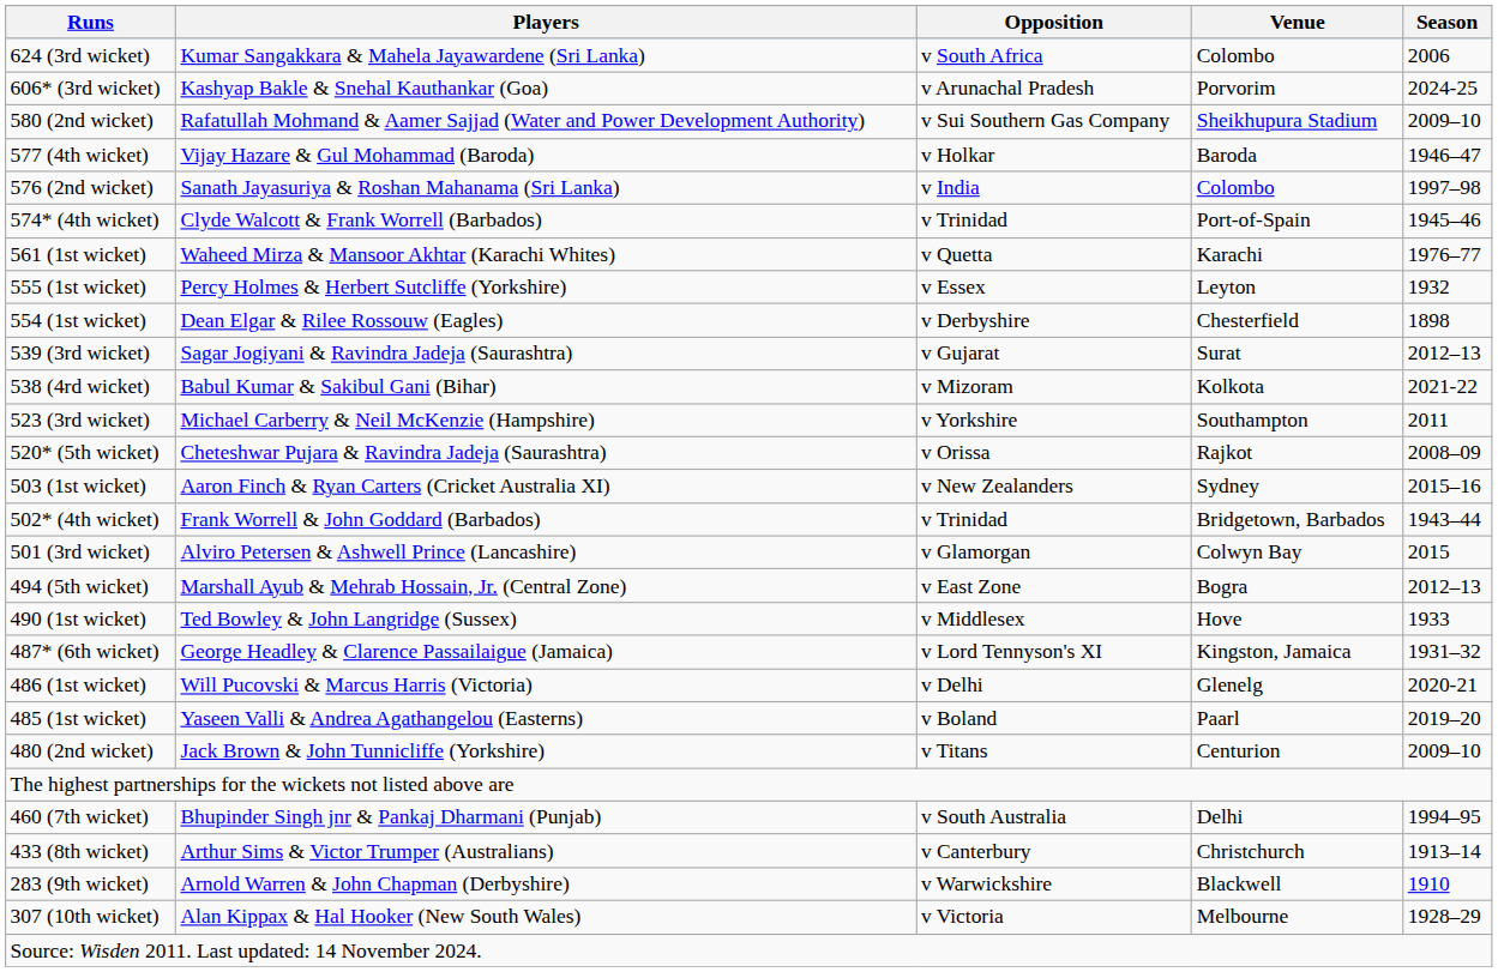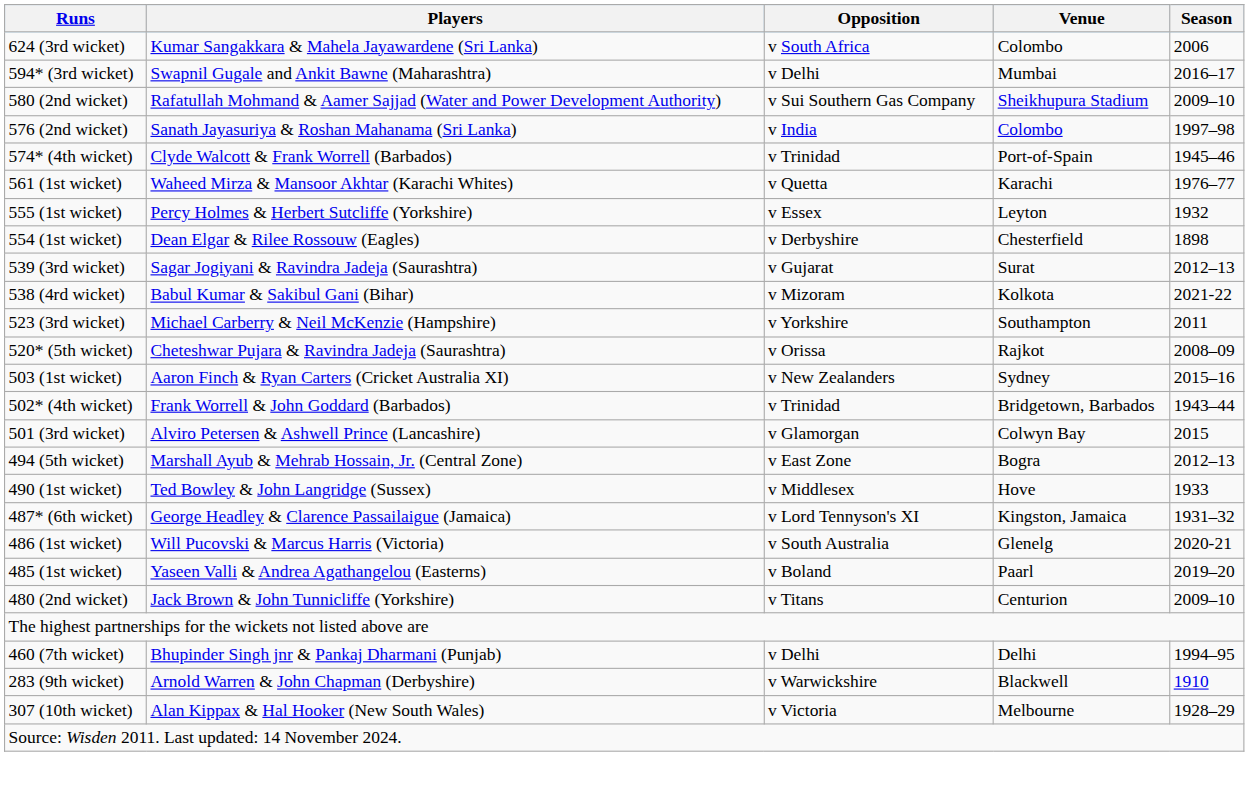 <table class="wikitable" style="width:90%;">
 <tr style="background:#87cefa;">
 <th><a href='#'>Runs</a></th>
 <th>Players</th>
 <th>Opposition</th>
 <th>Venue</th>
 <th>Season</th>
 </tr>
 <tr>
 <td>624 (3rd wicket)</td>
 <td><a href='#'>Kumar Sangakkara</a> & <a href='#'>Mahela Jayawardene</a> (<a href='#'>Sri Lanka</a>)</td>
 <td>v <a href='#'>South Africa</a></td>
 <td>Colombo</td>
 <td>2006</td>
 </tr>
 <tr>
-<td>606* (3rd wicket)</td>
-<td><a href='#'>Kashyap Bakle</a> & <a href='#'>Snehal Kauthankar</a> (Goa)</td>
-<td>v Arunachal Pradesh</td>
-<td>Porvorim</td>
-<td>2024-25</td>
+<td>594* (3rd wicket)</td>
+<td><a href='#'>Swapnil Gugale</a> and <a href='#'>Ankit Bawne</a> (Maharashtra)</td>
+<td>v Delhi</td>
+<td>Mumbai</td>
+<td>2016–17</td>
 </tr>
 <tr>
 <td>580 (2nd wicket)</td>
 <td><a href='#'>Rafatullah Mohmand</a> & <a href='#'>Aamer Sajjad</a> (<a href='#'>Water and Power Development Authority</a>)</td>
 <td>v Sui Southern Gas Company</td>
 <td><a href='#'>Sheikhupura Stadium</a></td>
 <td>2009–10</td>
-</tr>
-<tr>
-<td>577 (4th wicket)</td>
-<td><a href='#'>Vijay Hazare</a> & <a href='#'>Gul Mohammad</a> (Baroda)</td>
-<td>v Holkar</td>
-<td>Baroda</td>
-<td>1946–47</td>
 </tr>
 <tr>
 <td>576 (2nd wicket)</td>
 <td><a href='#'>Sanath Jayasuriya</a> & <a href='#'>Roshan Mahanama</a> (<a href='#'>Sri Lanka</a>)</td>
 <td>v <a href='#'>India</a></td>
 <td><a href='#'>Colombo</a></td>
 <td>1997–98</td>
 </tr>
 <tr>
 <td>574* (4th wicket)</td>
 <td><a href='#'>Clyde Walcott</a> & <a href='#'>Frank Worrell</a> (Barbados)</td>
 <td>v Trinidad</td>
 <td>Port-of-Spain</td>
 <td>1945–46</td>
 </tr>
 <tr>
 <td>561 (1st wicket)</td>
 <td><a href='#'>Waheed Mirza</a> & <a href='#'>Mansoor Akhtar</a> (Karachi Whites)</td>
 <td>v Quetta</td>
 <td>Karachi</td>
 <td>1976–77</td>
 </tr>
 <tr>
 <td>555 (1st wicket)</td>
 <td><a href='#'>Percy Holmes</a> & <a href='#'>Herbert Sutcliffe</a> (Yorkshire)</td>
 <td>v Essex</td>
 <td>Leyton</td>
 <td>1932</td>
 </tr>
 <tr>
 <td>554 (1st wicket)</td>
 <td><a href='#'>Dean Elgar</a> & <a href='#'>Rilee Rossouw</a> (Eagles)</td>
 <td>v Derbyshire</td>
 <td>Chesterfield</td>
 <td>1898</td>
 </tr>
 <tr>
 <td>539 (3rd wicket)</td>
 <td><a href='#'>Sagar Jogiyani</a> & <a href='#'>Ravindra Jadeja</a> (Saurashtra)</td>
 <td>v Gujarat</td>
 <td>Surat</td>
 <td>2012–13</td>
 </tr>
 <tr>
 <td>538 (4rd wicket)</td>
 <td><a href='#'>Babul Kumar</a> & <a href='#'>Sakibul Gani</a> (Bihar)</td>
 <td>v Mizoram</td>
 <td>Kolkota</td>
 <td>2021-22</td>
 </tr>
 <tr>
 <td>523 (3rd wicket)</td>
 <td><a href='#'>Michael Carberry</a> & <a href='#'>Neil McKenzie</a> (Hampshire)</td>
 <td>v Yorkshire</td>
 <td>Southampton</td>
 <td>2011</td>
 </tr>
 <tr>
 <td>520* (5th wicket)</td>
 <td><a href='#'>Cheteshwar Pujara</a> & <a href='#'>Ravindra Jadeja</a> (Saurashtra)</td>
 <td>v Orissa</td>
 <td>Rajkot</td>
 <td>2008–09</td>
 </tr>
 <tr>
 <td>503 (1st wicket)</td>
 <td><a href='#'>Aaron Finch</a> & <a href='#'>Ryan Carters</a> (Cricket Australia XI)</td>
 <td>v New Zealanders</td>
 <td>Sydney</td>
 <td>2015–16</td>
 </tr>
 <tr>
 <td>502* (4th wicket)</td>
 <td><a href='#'>Frank Worrell</a> & <a href='#'>John Goddard</a> (Barbados)</td>
 <td>v Trinidad</td>
 <td>Bridgetown, Barbados</td>
 <td>1943–44</td>
 </tr>
 <tr>
 <td>501 (3rd wicket)</td>
 <td><a href='#'>Alviro Petersen</a> & <a href='#'>Ashwell Prince</a> (Lancashire)</td>
 <td>v Glamorgan</td>
 <td>Colwyn Bay</td>
 <td>2015</td>
 </tr>
 <tr>
 <td>494 (5th wicket)</td>
 <td><a href='#'>Marshall Ayub</a> & <a href='#'>Mehrab Hossain, Jr.</a> (Central Zone)</td>
 <td>v East Zone</td>
 <td>Bogra</td>
 <td>2012–13</td>
 </tr>
 <tr>
 <td>490 (1st wicket)</td>
 <td><a href='#'>Ted Bowley</a> & <a href='#'>John Langridge</a> (Sussex)</td>
 <td>v Middlesex</td>
 <td>Hove</td>
 <td>1933</td>
 </tr>
 <tr>
 <td>487* (6th wicket)</td>
 <td><a href='#'>George Headley</a> & <a href='#'>Clarence Passailaigue</a> (Jamaica)</td>
 <td>v Lord Tennyson's XI</td>
 <td>Kingston, Jamaica</td>
 <td>1931–32</td>
 </tr>
 <tr>
 <td>486 (1st wicket)</td>
 <td><a href='#'>Will Pucovski</a> & <a href='#'>Marcus Harris</a> (Victoria) </td>
-<td>v Delhi</td>
+<td>v South Australia</td>
 <td>Glenelg</td>
 <td>2020-21</td>
 </tr>
 <tr>
 <td>485 (1st wicket)</td>
 <td><a href='#'>Yaseen Valli</a> & <a href='#'>Andrea Agathangelou</a> (Easterns)</td>
 <td>v Boland</td>
 <td>Paarl</td>
 <td>2019–20</td>
 </tr>
 <tr>
 <td>480 (2nd wicket)</td>
 <td><a href='#'>Jack Brown</a> & <a href='#'>John Tunnicliffe</a> (Yorkshire)</td>
 <td>v Titans</td>
 <td>Centurion</td>
 <td>2009–10</td>
 </tr>
 <tr>
 <td colspan=5>The highest partnerships for the wickets not listed above are</td>
 </tr>
 <tr>
 <td>460 (7th wicket)</td>
 <td><a href='#'>Bhupinder Singh jnr</a> & <a href='#'>Pankaj Dharmani</a> (Punjab)</td>
-<td>v South Australia</td>
+<td>v Delhi</td>
 <td>Delhi</td>
 <td>1994–95</td>
-</tr>
-<tr>
-<td>433 (8th wicket)</td>
-<td><a href='#'>Arthur Sims</a> & <a href='#'>Victor Trumper</a> (Australians)</td>
-<td>v Canterbury</td>
-<td>Christchurch</td>
-<td>1913–14</td>
 </tr>
 <tr>
 <td>283 (9th wicket)</td>
 <td><a href='#'>Arnold Warren</a> & <a href='#'>John Chapman</a> (Derbyshire)</td>
 <td>v Warwickshire</td>
 <td>Blackwell</td>
 <td><a href='#'>1910</a></td>
 </tr>
 <tr>
 <td>307 (10th wicket)</td>
 <td><a href='#'>Alan Kippax</a> & <a href='#'>Hal Hooker</a> (New South Wales)</td>
 <td>v Victoria</td>
 <td>Melbourne</td>
 <td>1928–29</td>
 </tr>
 <tr>
 <td colspan=5>Source: <em>Wisden</em> 2011. Last updated: 14 November 2024.</td>
 </tr>
 </table>
